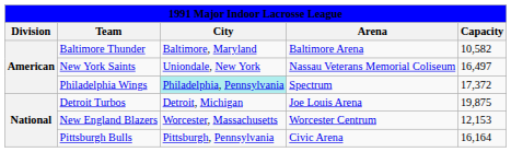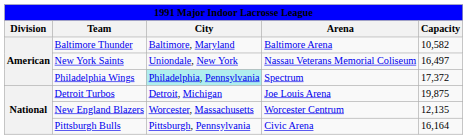 <table class="wikitable" style="width:auto">
 <tr>
 <td bgcolor="#0000FF" align="center" colspan="6"><strong><span>1991 Major Indoor Lacrosse League</span></strong></td>
 </tr>
 <tr>
 <th>Division</th>
 <th><strong>Team</strong></th>
 <th><strong>City</strong></th>
 <th><strong>Arena</strong></th>
 <th><strong>Capacity</strong></th>
 </tr>
 <tr>
 <th rowspan="3">American</th>
 <td><a href='#'>Baltimore Thunder</a></td>
 <td><a href='#'>Baltimore</a>, <a href='#'>Maryland</a></td>
 <td><a href='#'>Baltimore Arena</a></td>
 <td>10,582</td>
 </tr>
 <tr>
 <td><a href='#'>New York Saints</a></td>
 <td><a href='#'>Uniondale</a>, <a href='#'>New York</a></td>
 <td><a href='#'>Nassau Veterans Memorial Coliseum</a></td>
 <td>16,497</td>
 </tr>
 <tr>
 <td><a href='#'>Philadelphia Wings</a></td>
 <td style="background: paleturquoise;"><a href='#'>Philadelphia</a>, <a href='#'>Pennsylvania</a></td>
 <td><a href='#'>Spectrum</a></td>
 <td>17,372</td>
 </tr>
 <tr>
 <th rowspan="3">National</th>
 <td><a href='#'>Detroit Turbos</a></td>
 <td><a href='#'>Detroit</a>, <a href='#'>Michigan</a></td>
 <td><a href='#'>Joe Louis Arena</a></td>
 <td>19,875</td>
 </tr>
 <tr>
 <td><a href='#'>New England Blazers</a></td>
 <td><a href='#'>Worcester</a>, <a href='#'>Massachusetts</a></td>
 <td><a href='#'>Worcester Centrum</a></td>
-<td>12,153</td>
+<td>12,135</td>
 </tr>
 <tr>
 <td><a href='#'>Pittsburgh Bulls</a></td>
 <td><a href='#'>Pittsburgh</a>, <a href='#'>Pennsylvania</a></td>
 <td><a href='#'>Civic Arena</a></td>
 <td>16,164</td>
 </tr>
 </table>
